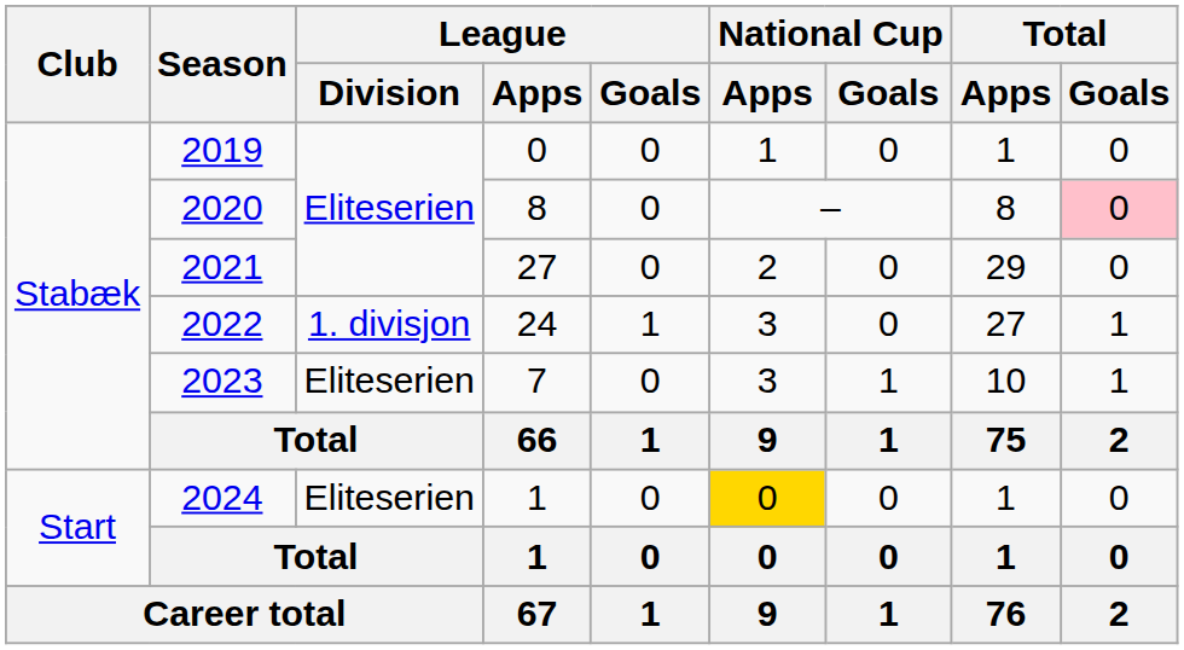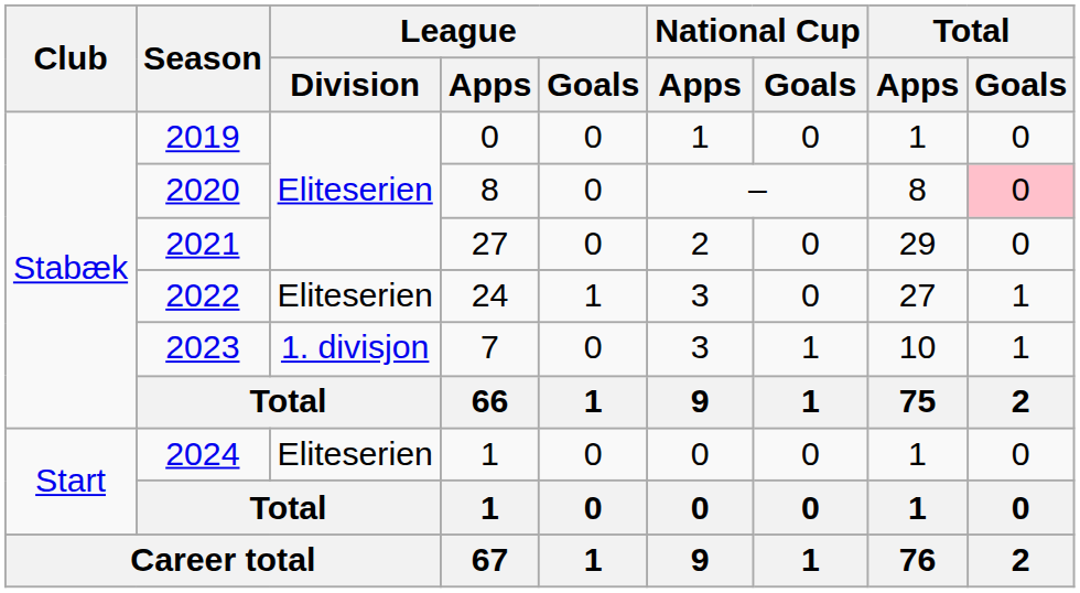 <table class="wikitable" style="text-align: center">
 <tr>
 <th rowspan="2">Club</th>
 <th rowspan="2">Season</th>
 <th colspan="3">League</th>
 <th colspan="2">National Cup</th>
 <th colspan="2">Total</th>
 </tr>
 <tr>
 <th>Division</th>
 <th>Apps</th>
 <th>Goals</th>
 <th>Apps</th>
 <th>Goals</th>
 <th>Apps</th>
 <th>Goals</th>
 </tr>
 <tr>
 <td rowspan="6"><a href='#'>Stabæk</a></td>
 <td><a href='#'>2019</a></td>
 <td rowspan="3"><a href='#'>Eliteserien</a></td>
 <td>0</td>
 <td>0</td>
 <td>1</td>
 <td>0</td>
 <td>1</td>
 <td>0</td>
 </tr>
 <tr>
 <td><a href='#'>2020</a></td>
 <td>8</td>
 <td>0</td>
 <td colspan="2">–</td>
 <td>8</td>
 <td style="background: pink;">0</td>
 </tr>
 <tr>
 <td><a href='#'>2021</a></td>
 <td>27</td>
 <td>0</td>
 <td>2</td>
 <td>0</td>
 <td>29</td>
 <td>0</td>
 </tr>
 <tr>
 <td><a href='#'>2022</a></td>
-<td><a href='#'>1. divisjon</a></td>
+<td rowspan="1">Eliteserien</td>
 <td>24</td>
 <td>1</td>
 <td>3</td>
 <td>0</td>
 <td>27</td>
 <td>1</td>
 </tr>
 <tr>
 <td><a href='#'>2023</a></td>
-<td rowspan="1">Eliteserien</td>
+<td><a href='#'>1. divisjon</a></td>
 <td>7</td>
 <td>0</td>
 <td>3</td>
 <td>1</td>
 <td>10</td>
 <td>1</td>
 </tr>
 <tr>
 <th colspan="2">Total</th>
 <th>66</th>
 <th>1</th>
 <th>9</th>
 <th>1</th>
 <th>75</th>
 <th>2</th>
 </tr>
 <tr>
 <td rowspan="2"><a href='#'>Start</a></td>
 <td><a href='#'>2024</a></td>
 <td rowspan="1">Eliteserien</td>
 <td>1</td>
 <td>0</td>
-<td style="background: gold;">0</td>
+<td>0</td>
 <td>0</td>
 <td>1</td>
 <td>0</td>
 </tr>
 <tr>
 <th colspan="2">Total</th>
 <th>1</th>
 <th>0</th>
 <th>0</th>
 <th>0</th>
 <th>1</th>
 <th>0</th>
 </tr>
 <tr>
 <th colspan="3">Career total</th>
 <th>67</th>
 <th>1</th>
 <th>9</th>
 <th>1</th>
 <th>76</th>
 <th>2</th>
 </tr>
 </table>
